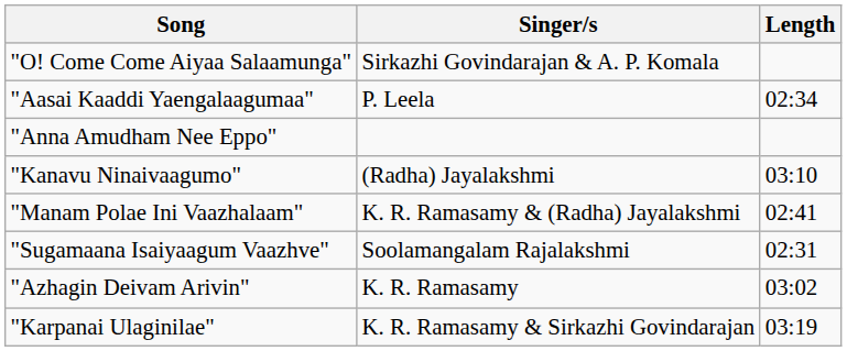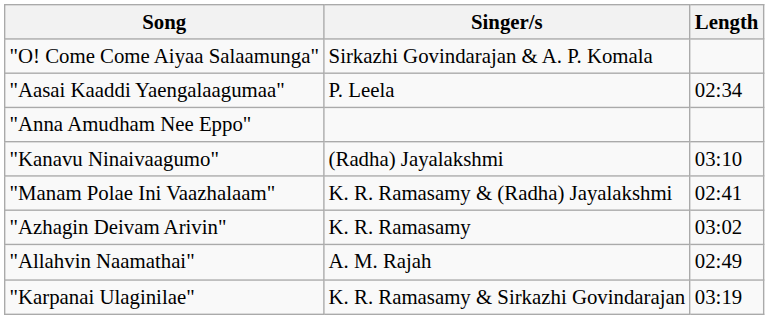 <table class="wikitable" style="font-size:95%;">
 <tr>
 <th>Song</th>
 <th>Singer/s</th>
 <th>Length</th>
 </tr>
 <tr>
 <td>"O! Come Come Aiyaa Salaamunga"</td>
 <td>Sirkazhi Govindarajan & A. P. Komala</td>
 <td></td>
 </tr>
 <tr>
 <td>"Aasai Kaaddi Yaengalaagumaa"</td>
 <td>P. Leela</td>
 <td>02:34</td>
 </tr>
 <tr>
 <td>"Anna Amudham Nee Eppo"</td>
 <td></td>
 <td></td>
 </tr>
 <tr>
 <td>"Kanavu Ninaivaagumo"</td>
 <td>(Radha) Jayalakshmi</td>
 <td>03:10</td>
 </tr>
 <tr>
 <td>"Manam Polae Ini Vaazhalaam"</td>
 <td>K. R. Ramasamy & (Radha) Jayalakshmi</td>
 <td>02:41</td>
 </tr>
 <tr>
-<td>"Sugamaana Isaiyaagum Vaazhve"</td>
-<td>Soolamangalam Rajalakshmi</td>
-<td>02:31</td>
-</tr>
-<tr>
 <td>"Azhagin Deivam Arivin"</td>
 <td>K. R. Ramasamy</td>
 <td>03:02</td>
+</tr>
+<tr>
+<td>"Allahvin Naamathai"</td>
+<td>A. M. Rajah</td>
+<td>02:49</td>
 </tr>
 <tr>
 <td>"Karpanai Ulaginilae"</td>
 <td>K. R. Ramasamy & Sirkazhi Govindarajan</td>
 <td>03:19</td>
 </tr>
 </table>
